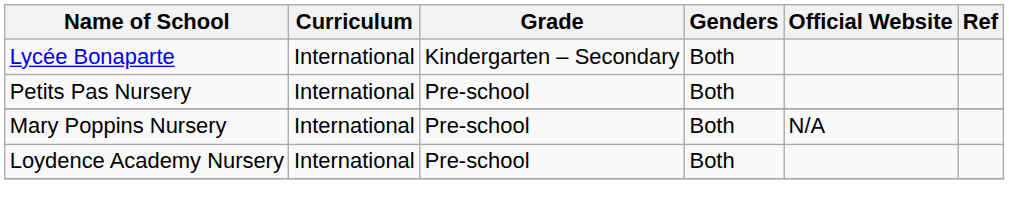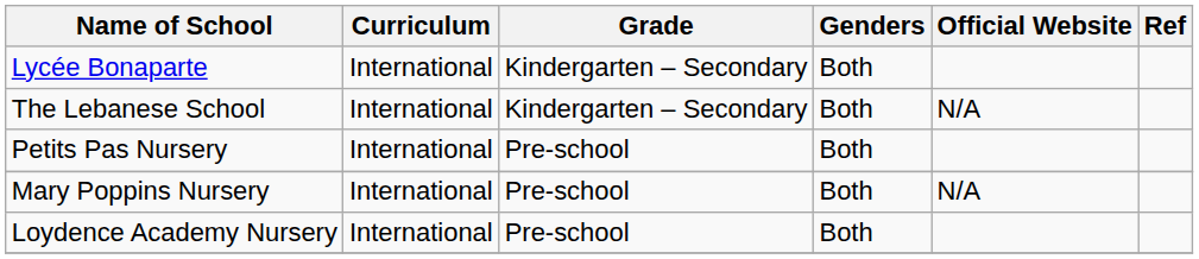 <table class="wikitable">
 <tr>
 <th>Name of School</th>
 <th>Curriculum</th>
 <th>Grade</th>
 <th>Genders</th>
 <th>Official Website</th>
 <th>Ref</th>
 </tr>
 <tr>
 <td><a href='#'>Lycée Bonaparte</a></td>
 <td>International</td>
 <td>Kindergarten – Secondary</td>
 <td>Both</td>
 <td></td>
+<td></td>
+</tr>
+<tr>
+<td>The Lebanese School</td>
+<td>International</td>
+<td>Kindergarten – Secondary</td>
+<td>Both</td>
+<td>N/A</td>
 <td></td>
 </tr>
 <tr>
 <td>Petits Pas Nursery</td>
 <td>International</td>
 <td>Pre-school</td>
 <td>Both</td>
 <td></td>
 <td></td>
 </tr>
 <tr>
 </tr>
 <tr>
 <td>Mary Poppins Nursery</td>
 <td>International</td>
 <td>Pre-school</td>
 <td>Both</td>
 <td>N/A</td>
 <td></td>
 </tr>
 <tr>
 <td>Loydence Academy Nursery</td>
 <td>International</td>
 <td>Pre-school</td>
 <td>Both</td>
 <td></td>
 <td></td>
 </tr>
 <tr>
 </tr>
 </table>
